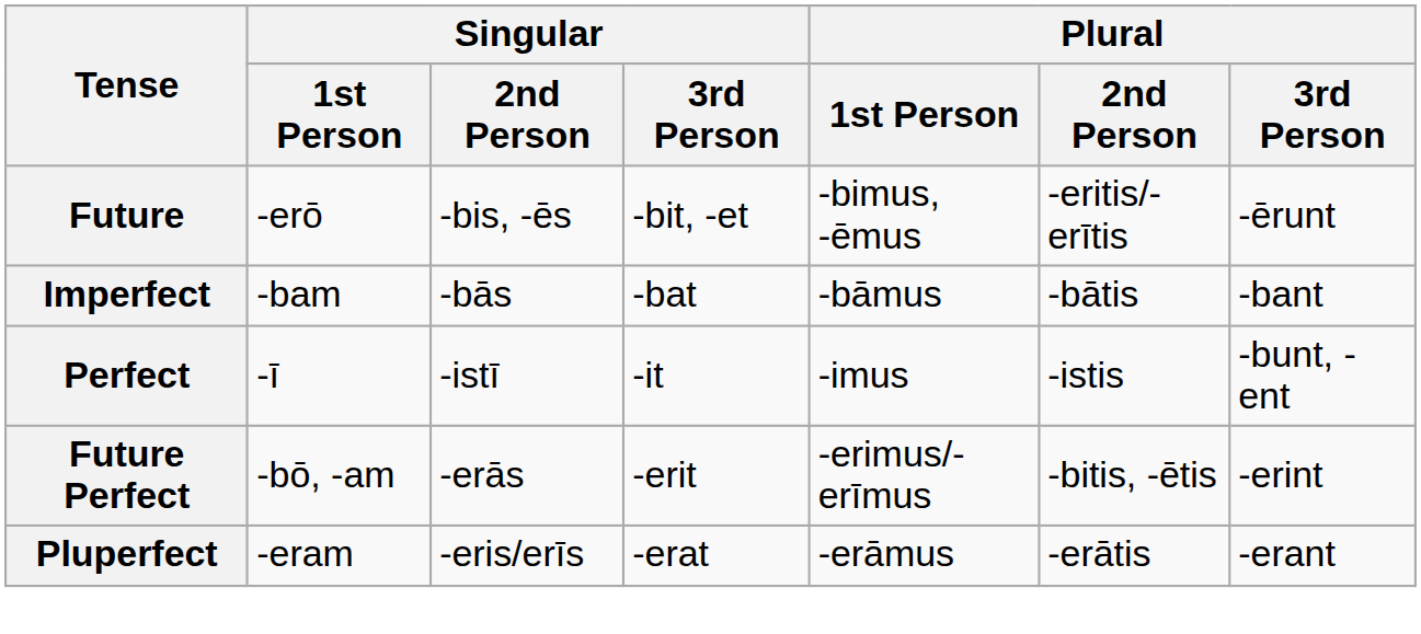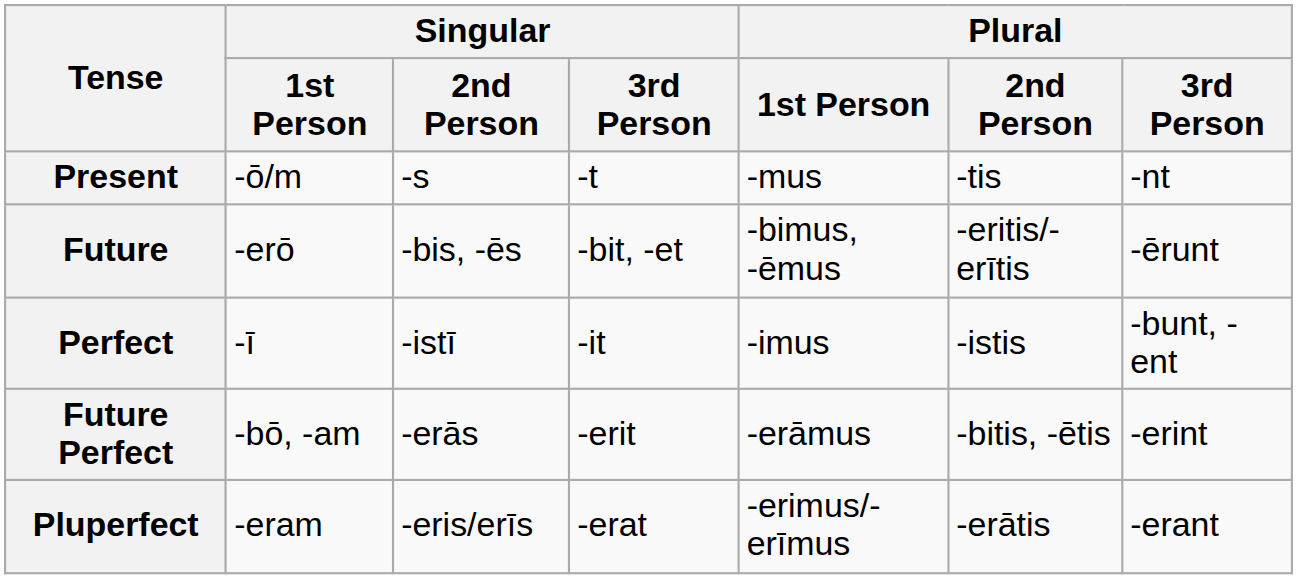 <table class="wikitable">
 <tr>
 <th rowspan=2>Tense</th>
 <th colspan=3>Singular</th>
 <th colspan=3>Plural</th>
 </tr>
 <tr>
 <th>1st Person</th>
 <th>2nd Person</th>
 <th>3rd Person</th>
 <th>1st Person</th>
 <th>2nd Person</th>
 <th>3rd Person</th>
 </tr>
 <tr>
+<th>Present</th>
+<td>-ō/m</td>
+<td>-s</td>
+<td>-t</td>
+<td>-mus</td>
+<td>-tis</td>
+<td>-nt</td>
+</tr>
+<tr>
 <th>Future</th>
 <td>-erō</td>
 <td>-bis, -ēs</td>
 <td>-bit, -et</td>
 <td>-bimus, -ēmus</td>
 <td>-eritis/-erītis</td>
 <td>-ērunt</td>
-</tr>
-<tr>
-<th>Imperfect</th>
-<td>-bam</td>
-<td>-bās</td>
-<td>-bat</td>
-<td>-bāmus</td>
-<td>-bātis</td>
-<td>-bant</td>
 </tr>
 <tr>
 <th>Perfect</th>
 <td>-ī</td>
 <td>-istī</td>
 <td>-it</td>
 <td>-imus</td>
 <td>-istis</td>
 <td>-bunt, -ent</td>
 </tr>
 <tr>
 <th>Future Perfect</th>
 <td>-bō, -am</td>
 <td>-erās</td>
 <td>-erit</td>
-<td>-erimus/-erīmus</td>
+<td>-erāmus</td>
 <td>-bitis, -ētis</td>
 <td>-erint</td>
 </tr>
 <tr>
 <th>Pluperfect</th>
 <td>-eram</td>
 <td>-eris/erīs</td>
 <td>-erat</td>
-<td>-erāmus</td>
+<td>-erimus/-erīmus</td>
 <td>-erātis</td>
 <td>-erant</td>
 </tr>
 </table>
